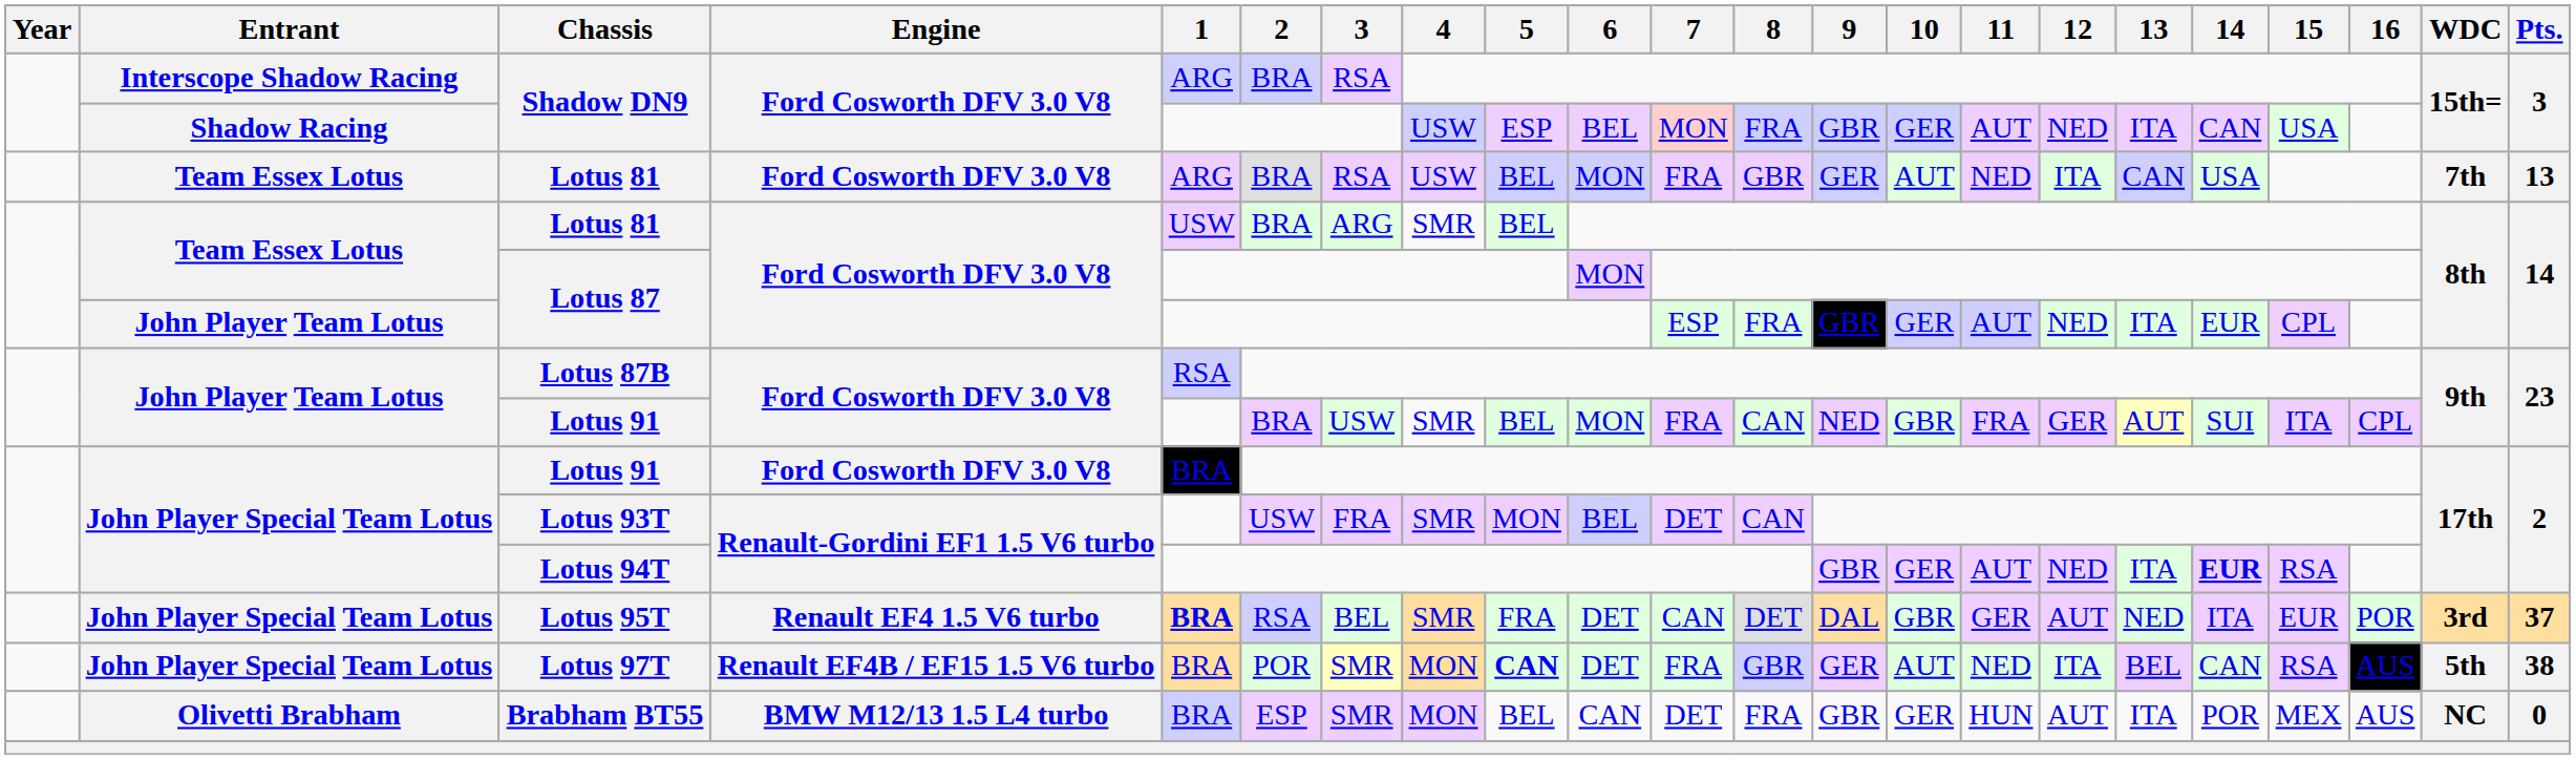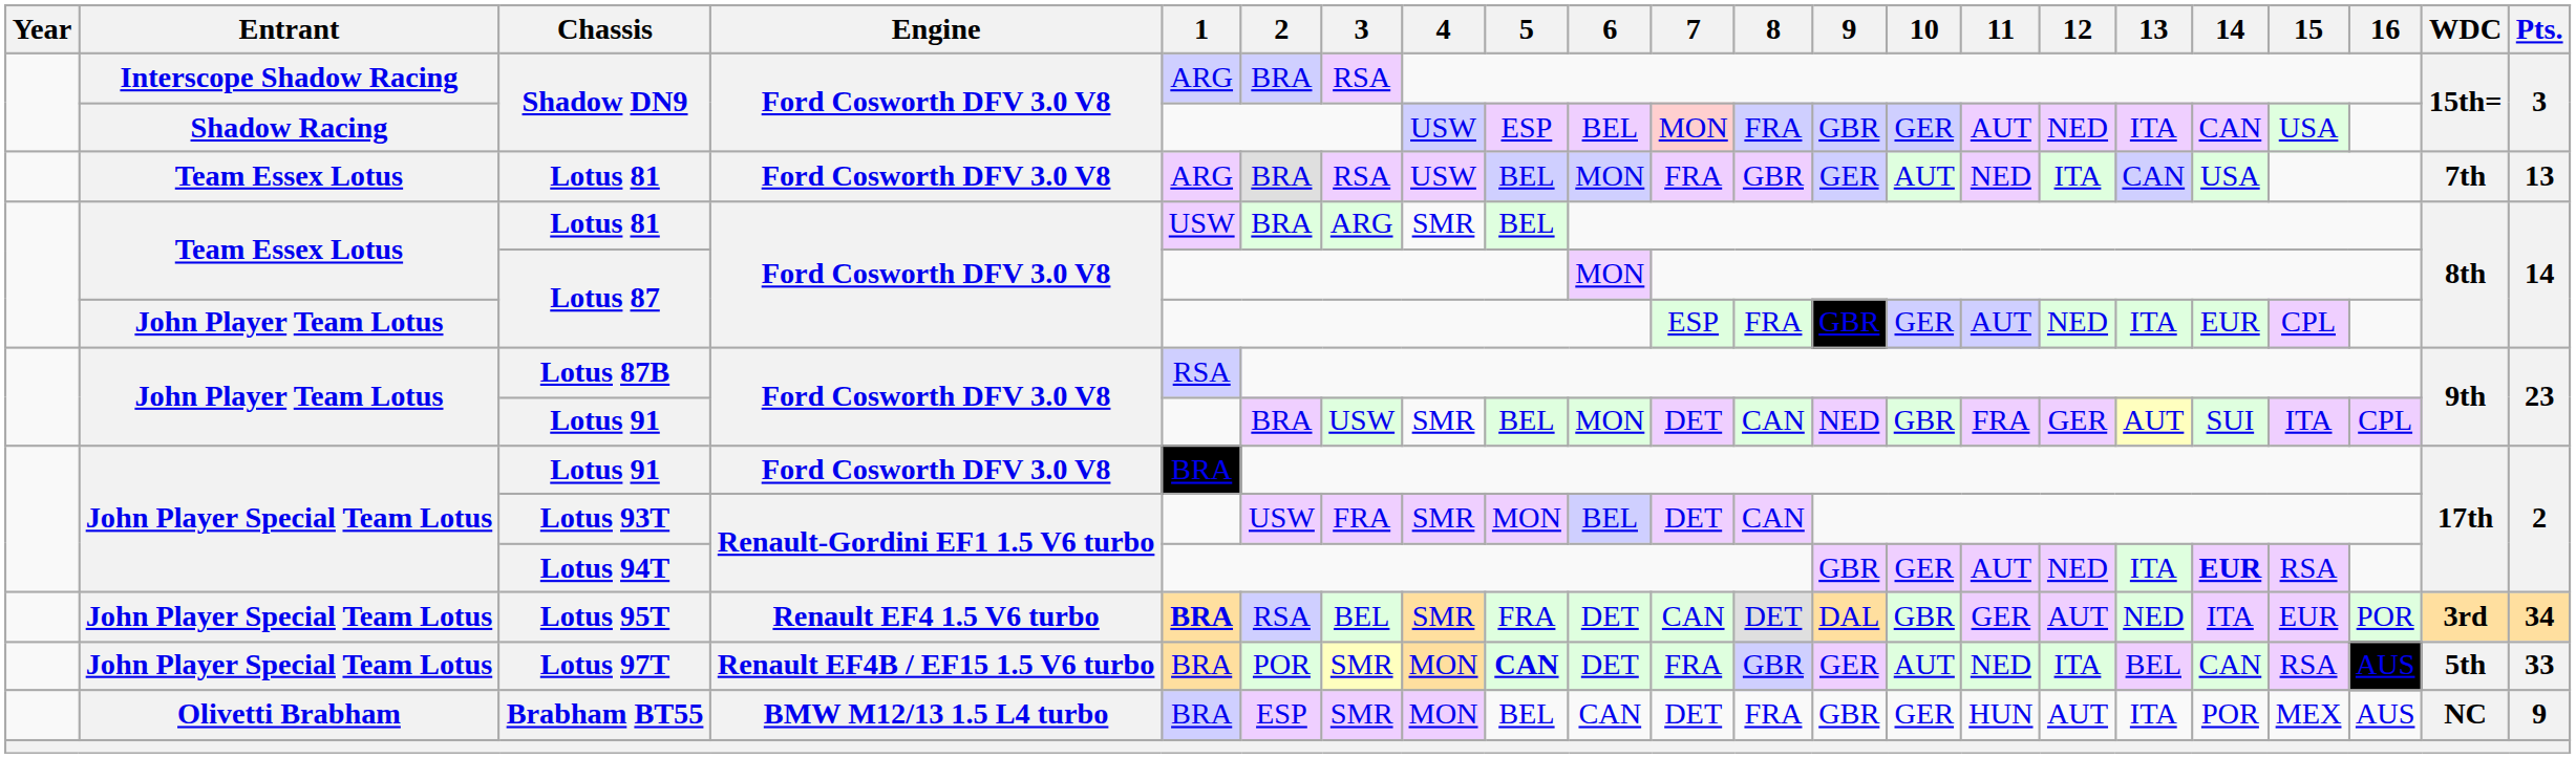 <table class="wikitable" style="text-align:center; font-size:85%">
 <tr>
 <th>Year</th>
 <th>Entrant</th>
 <th>Chassis</th>
 <th>Engine</th>
 <th>1</th>
 <th>2</th>
 <th>3</th>
 <th>4</th>
 <th>5</th>
 <th>6</th>
 <th>7</th>
 <th>8</th>
 <th>9</th>
 <th>10</th>
 <th>11</th>
 <th>12</th>
 <th>13</th>
 <th>14</th>
 <th>15</th>
 <th>16</th>
 <th>WDC</th>
 <th><a href='#'>Pts.</a></th>
 </tr>
 <tr>
 <td rowspan="2"></td>
 <th nowrap><a href='#'>Interscope Shadow Racing</a></th>
 <th rowspan="2" nowrap><a href='#'>Shadow</a> <a href='#'>DN9</a></th>
 <th rowspan="2" nowrap><a href='#'>Ford Cosworth DFV 3.0 V8</a></th>
 <td style="background:#CFCFFF;"><a href='#'>ARG</a><br></td>
 <td style="background:#CFCFFF;"><a href='#'>BRA</a><br></td>
 <td style="background:#EFCFFF;"><a href='#'>RSA</a><br></td>
 <td colspan=13></td>
 <th rowspan="2">15th=</th>
 <th rowspan="2">3</th>
 </tr>
 <tr>
 <th nowrap><a href='#'>Shadow Racing</a></th>
 <td colspan=3></td>
 <td style="background:#CFCFFF;"><a href='#'>USW</a><br></td>
 <td style="background:#EFCFFF;"><a href='#'>ESP</a><br></td>
 <td style="background:#EFCFFF;"><a href='#'>BEL</a><br></td>
 <td style="background:#FFCFCF;"><a href='#'>MON</a><br></td>
 <td style="background:#CFCFFF;"><a href='#'>FRA</a><br></td>
 <td style="background:#CFCFFF;"><a href='#'>GBR</a><br></td>
 <td style="background:#CFCFFF;"><a href='#'>GER</a><br></td>
 <td style="background:#EFCFFF;"><a href='#'>AUT</a><br></td>
 <td style="background:#EFCFFF;"><a href='#'>NED</a><br></td>
 <td style="background:#EFCFFF;"><a href='#'>ITA</a><br></td>
 <td style="background:#EFCFFF;"><a href='#'>CAN</a><br></td>
 <td style="background:#DFFFDF;"><a href='#'>USA</a><br></td>
 <td></td>
 </tr>
 <tr>
 <td></td>
 <th nowrap><a href='#'>Team Essex Lotus</a></th>
 <th nowrap><a href='#'>Lotus</a> <a href='#'>81</a></th>
 <th nowrap><a href='#'>Ford Cosworth DFV 3.0 V8</a></th>
 <td style="background:#EFCFFF;"><a href='#'>ARG</a><br></td>
 <td style="background:#DFDFDF;"><a href='#'>BRA</a><br></td>
 <td style="background:#EFCFFF;"><a href='#'>RSA</a><br></td>
 <td style="background:#EFCFFF;"><a href='#'>USW</a><br></td>
 <td style="background:#CFCFFF;"><a href='#'>BEL</a><br></td>
 <td style="background:#CFCFFF;"><a href='#'>MON</a><br></td>
 <td style="background:#EFCFFF;"><a href='#'>FRA</a><br></td>
 <td style="background:#EFCFFF;"><a href='#'>GBR</a><br></td>
 <td style="background:#CFCFFF;"><a href='#'>GER</a><br></td>
 <td style="background:#DFFFDF;"><a href='#'>AUT</a><br></td>
 <td style="background:#EFCFFF;"><a href='#'>NED</a><br></td>
 <td style="background:#DFFFDF;"><a href='#'>ITA</a><br></td>
 <td style="background:#CFCFFF;"><a href='#'>CAN</a><br></td>
 <td style="background:#DFFFDF;"><a href='#'>USA</a><br></td>
 <td colspan=2></td>
 <th>7th</th>
 <th>13</th>
 </tr>
 <tr>
 <td rowspan="3"></td>
 <th rowspan="2" nowrap><a href='#'>Team Essex Lotus</a></th>
 <th nowrap><a href='#'>Lotus</a> <a href='#'>81</a></th>
 <th rowspan="3" nowrap><a href='#'>Ford Cosworth DFV 3.0 V8</a></th>
 <td style="background:#EFCFFF;"><a href='#'>USW</a><br></td>
 <td style="background:#DFFFDF;"><a href='#'>BRA</a><br></td>
 <td style="background:#DFFFDF;"><a href='#'>ARG</a><br></td>
 <td><a href='#'>SMR</a><br></td>
 <td style="background:#DFFFDF;"><a href='#'>BEL</a><br></td>
 <td colspan=11></td>
 <th rowspan="3">8th</th>
 <th rowspan="3">14</th>
 </tr>
 <tr>
 <th rowspan="2" nowrap><a href='#'>Lotus</a> <a href='#'>87</a></th>
 <td colspan=5></td>
 <td style="background:#EFCFFF;"><a href='#'>MON</a><br></td>
 <td colspan=10></td>
 </tr>
 <tr>
 <th nowrap><a href='#'>John Player</a> <a href='#'>Team Lotus</a></th>
 <td colspan=6></td>
 <td style="background:#DFFFDF;"><a href='#'>ESP</a><br></td>
 <td style="background:#DFFFDF;"><a href='#'>FRA</a><br></td>
 <td style="background:#000000; color:#ffffff"><a href='#'><span>GBR</span></a><br></td>
 <td style="background:#CFCFFF;"><a href='#'>GER</a><br></td>
 <td style="background:#CFCFFF;"><a href='#'>AUT</a><br></td>
 <td style="background:#DFFFDF;"><a href='#'>NED</a><br></td>
 <td style="background:#DFFFDF;"><a href='#'>ITA</a><br></td>
 <td style="background:#DFFFDF;"><a href='#'>EUR</a><br></td>
 <td style="background:#EFCFFF;"><a href='#'>CPL</a><br></td>
 <td></td>
 </tr>
 <tr>
 <td rowspan="2"></td>
 <th rowspan="2" nowrap><a href='#'>John Player</a> <a href='#'>Team Lotus</a></th>
 <th nowrap><a href='#'>Lotus</a> <a href='#'>87B</a></th>
 <th rowspan="2" nowrap><a href='#'>Ford Cosworth DFV 3.0 V8</a></th>
 <td style="background:#CFCFFF;"><a href='#'>RSA</a><br></td>
 <td colspan=15></td>
 <th rowspan="2">9th</th>
 <th rowspan="2">23</th>
 </tr>
 <tr>
 <th nowrap><a href='#'>Lotus</a> <a href='#'>91</a></th>
 <td></td>
 <td style="background:#EFCFFF;"><a href='#'>BRA</a><br></td>
 <td style="background:#DFFFDF;"><a href='#'>USW</a><br></td>
 <td><a href='#'>SMR</a></td>
 <td style="background:#DFFFDF;"><a href='#'>BEL</a><br></td>
 <td style="background:#DFFFDF;"><a href='#'>MON</a><br></td>
-<td style="background:#EFCFFF;"><a href='#'>FRA</a><br></td>
+<td style="background:#EFCFFF;"><a href='#'>DET</a><br></td>
 <td style="background:#DFFFDF;"><a href='#'>CAN</a><br></td>
 <td style="background:#EFCFFF;"><a href='#'>NED</a><br></td>
 <td style="background:#DFFFDF;"><a href='#'>GBR</a><br></td>
 <td style="background:#EFCFFF;"><a href='#'>FRA</a><br></td>
 <td style="background:#EFCFFF;"><a href='#'>GER</a><br></td>
 <td style="background:#FFFFBF;"><a href='#'>AUT</a><br></td>
 <td style="background:#DFFFDF;"><a href='#'>SUI</a><br></td>
 <td style="background:#EFCFFF;"><a href='#'>ITA</a><br></td>
 <td style="background:#EFCFFF;"><a href='#'>CPL</a><br></td>
 </tr>
 <tr>
 <td rowspan="3"></td>
 <th rowspan="3" nowrap><a href='#'>John Player Special</a> <a href='#'>Team Lotus</a></th>
 <th nowrap><a href='#'>Lotus</a> <a href='#'>91</a></th>
 <th nowrap><a href='#'>Ford Cosworth DFV 3.0 V8</a></th>
 <td style="background:#000000; color:#ffffff"><a href='#'><span>BRA</span></a><br></td>
 <td colspan=15></td>
 <th rowspan="3">17th</th>
 <th rowspan="3">2</th>
 </tr>
 <tr>
 <th nowrap><a href='#'>Lotus</a> <a href='#'>93T</a></th>
 <th rowspan="2" nowrap><a href='#'>Renault-Gordini EF1 1.5 V6 turbo</a></th>
 <td></td>
 <td style="background:#EFCFFF;"><a href='#'>USW</a><br></td>
 <td style="background:#EFCFFF;"><a href='#'>FRA</a><br></td>
 <td style="background:#EFCFFF;"><a href='#'>SMR</a><br></td>
 <td style="background:#EFCFFF;"><a href='#'>MON</a><br></td>
 <td style="background:#CFCFFF;"><a href='#'>BEL</a><br></td>
 <td style="background:#EFCFFF;"><a href='#'>DET</a><br></td>
 <td style="background:#EFCFFF;"><a href='#'>CAN</a><br></td>
 <td colspan=8></td>
 </tr>
 <tr>
 <th nowrap><a href='#'>Lotus</a> <a href='#'>94T</a></th>
 <td colspan=8></td>
 <td style="background:#EFCFFF;"><a href='#'>GBR</a><br></td>
 <td style="background:#EFCFFF;"><a href='#'>GER</a><br></td>
 <td style="background:#EFCFFF;"><a href='#'>AUT</a><br></td>
 <td style="background:#EFCFFF;"><a href='#'>NED</a><br></td>
 <td style="background:#DFFFDF;"><a href='#'>ITA</a><br></td>
 <td style="background:#EFCFFF;"><strong><a href='#'>EUR</a></strong><br></td>
 <td style="background:#EFCFFF;"><a href='#'>RSA</a><br></td>
 <td></td>
 </tr>
 <tr>
 <td></td>
 <th nowrap><a href='#'>John Player Special</a> <a href='#'>Team Lotus</a></th>
 <th nowrap><a href='#'>Lotus</a> <a href='#'>95T</a></th>
 <th nowrap><a href='#'>Renault EF4 1.5 V6 turbo</a></th>
 <td style="background:#FFDF9F;"><strong><a href='#'>BRA</a></strong><br></td>
 <td style="background:#CFCFFF;"><a href='#'>RSA</a><br></td>
 <td style="background:#DFFFDF;"><a href='#'>BEL</a><br></td>
 <td style="background:#FFDF9F;"><a href='#'>SMR</a><br></td>
 <td style="background:#DFFFDF;"><a href='#'>FRA</a><br></td>
 <td style="background:#DFFFDF;"><a href='#'>DET</a><br></td>
 <td style="background:#DFFFDF;"><a href='#'>CAN</a><br></td>
 <td style="background:#DFDFDF;"><a href='#'>DET</a><br></td>
 <td style="background:#FFDF9F;"><a href='#'>DAL</a><br></td>
 <td style="background:#DFFFDF;"><a href='#'>GBR</a><br></td>
 <td style="background:#EFCFFF;"><a href='#'>GER</a><br></td>
 <td style="background:#EFCFFF;"><a href='#'>AUT</a><br></td>
 <td style="background:#DFFFDF;"><a href='#'>NED</a><br></td>
 <td style="background:#EFCFFF;"><a href='#'>ITA</a><br></td>
 <td style="background:#EFCFFF;"><a href='#'>EUR</a><br></td>
 <td style="background:#DFFFDF;"><a href='#'>POR</a><br></td>
 <td style="background:#FFDF9F;"><strong>3rd</strong></td>
-<td style="background:#FFDF9F;"><strong>37</strong></td>
+<td style="background:#FFDF9F;"><strong>34</strong></td>
 </tr>
 <tr>
 <td></td>
 <th nowrap><a href='#'>John Player Special</a> <a href='#'>Team Lotus</a></th>
 <th nowrap><a href='#'>Lotus</a> <a href='#'>97T</a></th>
 <th nowrap><a href='#'>Renault EF4B / EF15 1.5 V6 turbo</a></th>
 <td style="background:#FFDF9F;"><a href='#'>BRA</a><br></td>
 <td style="background:#DFFFDF;"><a href='#'>POR</a><br></td>
 <td style="background:#FFFFBF;"><a href='#'>SMR</a><br></td>
 <td style="background:#FFDF9F;"><a href='#'>MON</a><br></td>
 <td style="background:#DFFFDF;"><strong><a href='#'>CAN</a></strong><br></td>
 <td style="background:#DFFFDF;"><a href='#'>DET</a><br></td>
 <td style="background:#DFFFDF;"><a href='#'>FRA</a><br></td>
 <td style="background:#CFCFFF;"><a href='#'>GBR</a><br></td>
 <td style="background:#EFCFFF;"><a href='#'>GER</a><br></td>
 <td style="background:#DFFFDF;"><a href='#'>AUT</a><br></td>
 <td style="background:#DFFFDF;"><a href='#'>NED</a><br></td>
 <td style="background:#DFFFDF;"><a href='#'>ITA</a><br></td>
 <td style="background:#EFCFFF;"><a href='#'>BEL</a><br></td>
 <td style="background:#DFFFDF;"><a href='#'>CAN</a><br></td>
 <td style="background:#EFCFFF;"><a href='#'>RSA</a><br></td>
 <td style="background:#000000; color:#ffffff"><a href='#'><span>AUS</span></a><br></td>
 <th>5th</th>
-<th>38</th>
+<th>33</th>
 </tr>
 <tr>
 <td></td>
 <th nowrap><a href='#'>Olivetti Brabham</a></th>
 <th nowrap><a href='#'>Brabham</a> <a href='#'>BT55</a></th>
 <th nowrap><a href='#'>BMW M12/13 1.5 L4 turbo</a></th>
 <td style="background:#CFCFFF;"><a href='#'>BRA</a><br></td>
 <td style="background:#EFCFFF;"><a href='#'>ESP</a><br></td>
 <td style="background:#EFCFFF;"><a href='#'>SMR</a><br></td>
 <td style="background:#EFCFFF;"><a href='#'>MON</a><br></td>
 <td><a href='#'>BEL</a></td>
 <td><a href='#'>CAN</a></td>
 <td><a href='#'>DET</a></td>
 <td><a href='#'>FRA</a></td>
 <td><a href='#'>GBR</a></td>
 <td><a href='#'>GER</a></td>
 <td><a href='#'>HUN</a></td>
 <td><a href='#'>AUT</a></td>
 <td><a href='#'>ITA</a></td>
 <td><a href='#'>POR</a></td>
 <td><a href='#'>MEX</a></td>
 <td><a href='#'>AUS</a></td>
 <th>NC</th>
-<th>0</th>
+<th>9</th>
 </tr>
 <tr>
 <th colspan="23"></th>
 </tr>
 </table>
